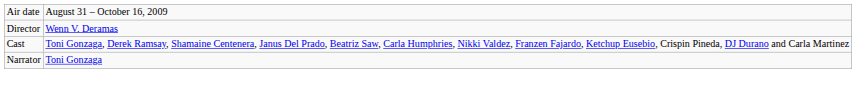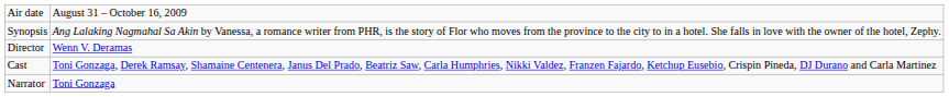 <table class="wikitable">
 <tr>
 <td>Air date</td>
 <td>August 31 – October 16, 2009</td>
+</tr>
+<tr>
+<td>Synopsis</td>
+<td><em>Ang Lalaking Nagmahal Sa Akin</em> by Vanessa, a romance writer from PHR, is the story of Flor who moves from the province to the city to in a hotel. She falls in love with the owner of the hotel, Zephy.</td>
 </tr>
 <tr>
 <td>Director</td>
 <td><a href='#'>Wenn V. Deramas</a></td>
 </tr>
 <tr>
 <td>Cast</td>
 <td><a href='#'>Toni Gonzaga</a>, <a href='#'>Derek Ramsay</a>, <a href='#'>Shamaine Centenera</a>, <a href='#'>Janus Del Prado</a>, <a href='#'>Beatriz Saw</a>, <a href='#'>Carla Humphries</a>, <a href='#'>Nikki Valdez</a>, <a href='#'>Franzen Fajardo</a>, <a href='#'>Ketchup Eusebio</a>, Crispin Pineda, <a href='#'>DJ Durano</a> and Carla Martinez</td>
 </tr>
 <tr>
 <td>Narrator</td>
 <td><a href='#'>Toni Gonzaga</a></td>
 </tr>
 </table>
